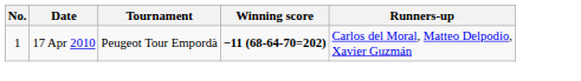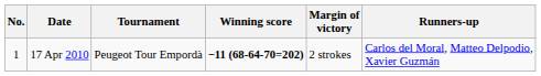 <table class="wikitable" style="font-size:95%;">
 <tr>
 <th>No.</th>
 <th>Date</th>
 <th>Tournament</th>
 <th>Winning score</th>
+<th>Margin of<br>victory</th>
 <th>Runners-up</th>
 </tr>
 <tr>
 <td align=center>1</td>
 <td align=right>17 Apr <a href='#'>2010</a></td>
 <td>Peugeot Tour Empordà</td>
 <td><strong>−11 (68-64-70=202)</strong></td>
+<td>2 strokes</td>
 <td> <a href='#'>Carlos del Moral</a>,  <a href='#'>Matteo Delpodio</a>,<br> <a href='#'>Xavier Guzmán</a></td>
 </tr>
 </table>
